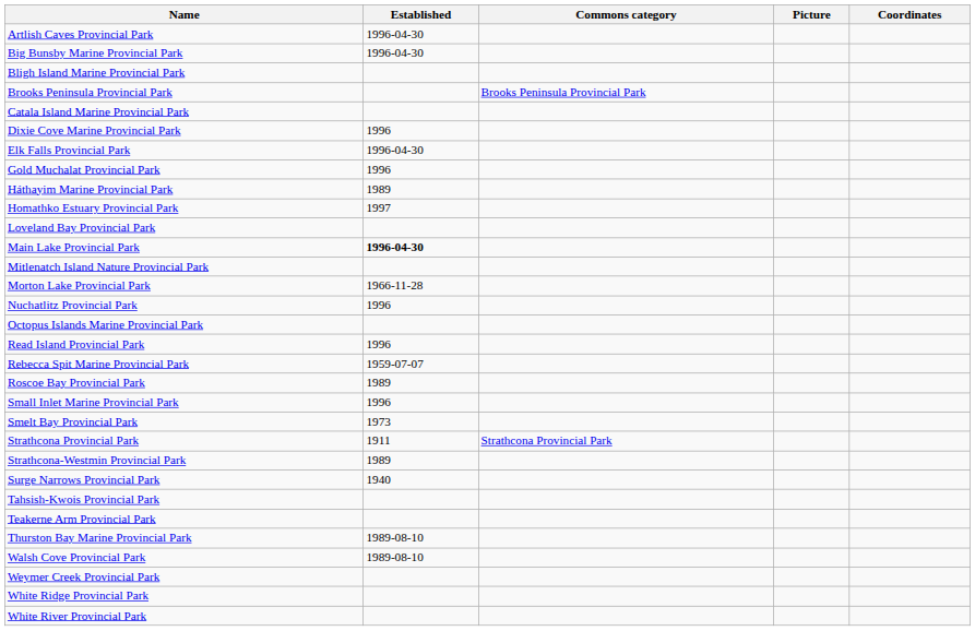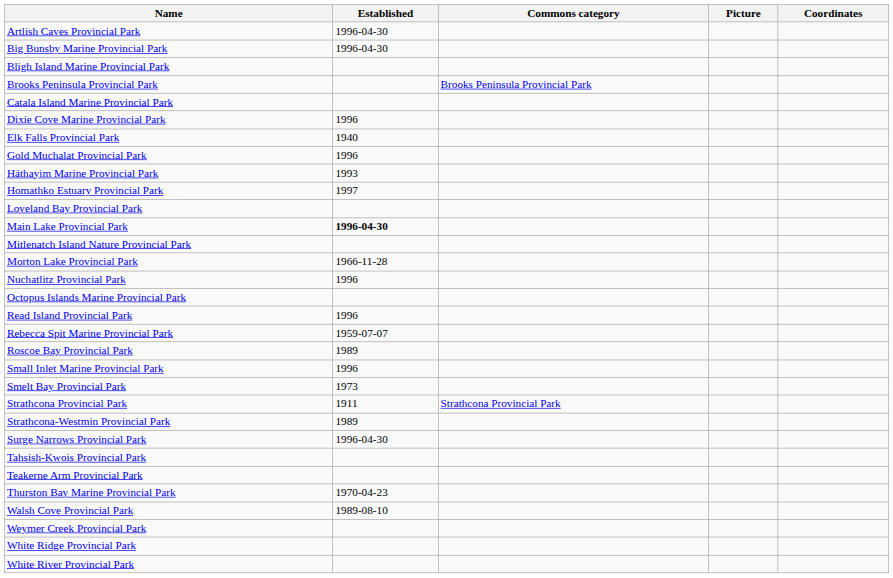 <table class='wikitable sortable' style="width:100%">
 <tr>
 <th>Name</th>
 <th>Established</th>
 <th>Commons category</th>
 <th>Picture</th>
 <th>Coordinates</th>
 </tr>
 <tr>
 <td><a href='#'>Artlish Caves Provincial Park</a></td>
 <td>1996-04-30</td>
 <td></td>
 <td></td>
 <td></td>
 </tr>
 <tr>
 <td><a href='#'>Big Bunsby Marine Provincial Park</a></td>
 <td>1996-04-30</td>
 <td></td>
 <td></td>
 <td></td>
 </tr>
 <tr>
 <td><a href='#'>Bligh Island Marine Provincial Park</a></td>
 <td></td>
 <td></td>
 <td></td>
 <td></td>
 </tr>
 <tr>
 <td><a href='#'>Brooks Peninsula Provincial Park</a></td>
 <td></td>
 <td><a href='#'>Brooks Peninsula Provincial Park</a></td>
 <td></td>
 <td></td>
 </tr>
 <tr>
 <td><a href='#'>Catala Island Marine Provincial Park</a></td>
 <td></td>
 <td></td>
 <td></td>
 <td></td>
 </tr>
 <tr>
 <td><a href='#'>Dixie Cove Marine Provincial Park</a></td>
 <td>1996</td>
 <td></td>
 <td></td>
 <td></td>
 </tr>
 <tr>
 <td><a href='#'>Elk Falls Provincial Park</a></td>
-<td>1996-04-30</td>
+<td>1940</td>
 <td></td>
 <td></td>
 <td></td>
 </tr>
 <tr>
 <td><a href='#'>Gold Muchalat Provincial Park</a></td>
 <td>1996</td>
 <td></td>
 <td></td>
 <td></td>
 </tr>
 <tr>
 <td><a href='#'>Háthayim Marine Provincial Park</a></td>
-<td>1989</td>
+<td>1993</td>
 <td></td>
 <td></td>
 <td></td>
 </tr>
 <tr>
 <td><a href='#'>Homathko Estuary Provincial Park</a></td>
 <td>1997</td>
 <td></td>
 <td></td>
 <td></td>
 </tr>
 <tr>
 <td><a href='#'>Loveland Bay Provincial Park</a></td>
 <td></td>
 <td></td>
 <td></td>
 <td></td>
 </tr>
 <tr>
 <td><a href='#'>Main Lake Provincial Park</a></td>
 <td><strong>1996-04-30</strong></td>
 <td></td>
 <td></td>
 <td></td>
 </tr>
 <tr>
 <td><a href='#'>Mitlenatch Island Nature Provincial Park</a></td>
 <td></td>
 <td></td>
 <td></td>
 <td></td>
 </tr>
 <tr>
 <td><a href='#'>Morton Lake Provincial Park</a></td>
 <td>1966-11-28</td>
 <td></td>
 <td></td>
 <td></td>
 </tr>
 <tr>
 <td><a href='#'>Nuchatlitz Provincial Park</a></td>
 <td>1996</td>
 <td></td>
 <td></td>
 <td></td>
 </tr>
 <tr>
 <td><a href='#'>Octopus Islands Marine Provincial Park</a></td>
 <td></td>
 <td></td>
 <td></td>
 <td></td>
 </tr>
 <tr>
 <td><a href='#'>Read Island Provincial Park</a></td>
 <td>1996</td>
 <td></td>
 <td></td>
 <td></td>
 </tr>
 <tr>
 <td><a href='#'>Rebecca Spit Marine Provincial Park</a></td>
 <td>1959-07-07</td>
 <td></td>
 <td></td>
 <td></td>
 </tr>
 <tr>
 <td><a href='#'>Roscoe Bay Provincial Park</a></td>
 <td>1989</td>
 <td></td>
 <td></td>
 <td></td>
 </tr>
 <tr>
 <td><a href='#'>Small Inlet Marine Provincial Park</a></td>
 <td>1996</td>
 <td></td>
 <td></td>
 <td></td>
 </tr>
 <tr>
 <td><a href='#'>Smelt Bay Provincial Park</a></td>
 <td>1973</td>
 <td></td>
 <td></td>
 <td></td>
 </tr>
 <tr>
 <td><a href='#'>Strathcona Provincial Park</a></td>
 <td>1911</td>
 <td><a href='#'>Strathcona Provincial Park</a></td>
 <td></td>
 <td></td>
 </tr>
 <tr>
 <td><a href='#'>Strathcona-Westmin Provincial Park</a></td>
 <td>1989</td>
 <td></td>
 <td></td>
 <td></td>
 </tr>
 <tr>
 <td><a href='#'>Surge Narrows Provincial Park</a></td>
-<td>1940</td>
+<td>1996-04-30</td>
 <td></td>
 <td></td>
 <td></td>
 </tr>
 <tr>
 <td><a href='#'>Tahsish-Kwois Provincial Park</a></td>
 <td></td>
 <td></td>
 <td></td>
 <td></td>
 </tr>
 <tr>
 <td><a href='#'>Teakerne Arm Provincial Park</a></td>
 <td></td>
 <td></td>
 <td></td>
 <td></td>
 </tr>
 <tr>
 <td><a href='#'>Thurston Bay Marine Provincial Park</a></td>
-<td>1989-08-10</td>
+<td>1970-04-23</td>
 <td></td>
 <td></td>
 <td></td>
 </tr>
 <tr>
 <td><a href='#'>Walsh Cove Provincial Park</a></td>
 <td>1989-08-10</td>
 <td></td>
 <td></td>
 <td></td>
 </tr>
 <tr>
 <td><a href='#'>Weymer Creek Provincial Park</a></td>
 <td></td>
 <td></td>
 <td></td>
 <td></td>
 </tr>
 <tr>
 <td><a href='#'>White Ridge Provincial Park</a></td>
 <td></td>
 <td></td>
 <td></td>
 <td></td>
 </tr>
 <tr>
 <td><a href='#'>White River Provincial Park</a></td>
 <td></td>
 <td></td>
 <td></td>
 <td></td>
 </tr>
 </table>
